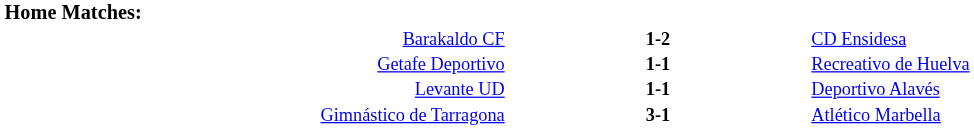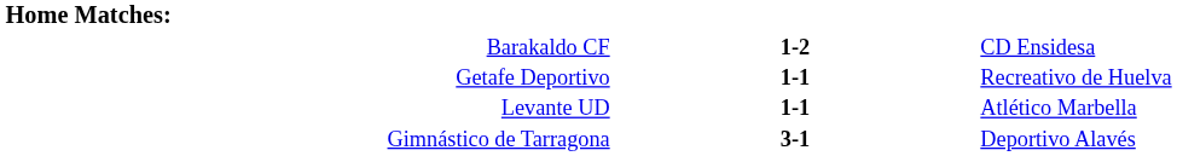 <table width=100% cellspacing=1>
 <tr>
 <th width=20%></th>
 <th width=12%></th>
 <th width=20%></th>
 <th></th>
 </tr>
 <tr>
 <td><strong>Home Matches:</strong></td>
 </tr>
 <tr style=font-size:90%>
 <td align=right><a href='#'>Barakaldo CF</a></td>
 <td align=center><strong>1-2</strong></td>
 <td><a href='#'>CD Ensidesa</a></td>
 </tr>
 <tr style=font-size:90%>
 <td align=right><a href='#'>Getafe Deportivo</a></td>
 <td align=center><strong>1-1</strong></td>
 <td><a href='#'>Recreativo de Huelva</a></td>
 </tr>
 <tr style=font-size:90%>
 <td align=right><a href='#'>Levante UD</a></td>
 <td align=center><strong>1-1</strong></td>
-<td><a href='#'>Deportivo Alavés</a></td>
+<td><a href='#'>Atlético Marbella</a></td>
 </tr>
 <tr style=font-size:90%>
 <td align=right><a href='#'>Gimnástico de Tarragona</a></td>
 <td align=center><strong>3-1</strong></td>
-<td><a href='#'>Atlético Marbella</a></td>
+<td><a href='#'>Deportivo Alavés</a></td>
 </tr>
 </table>
